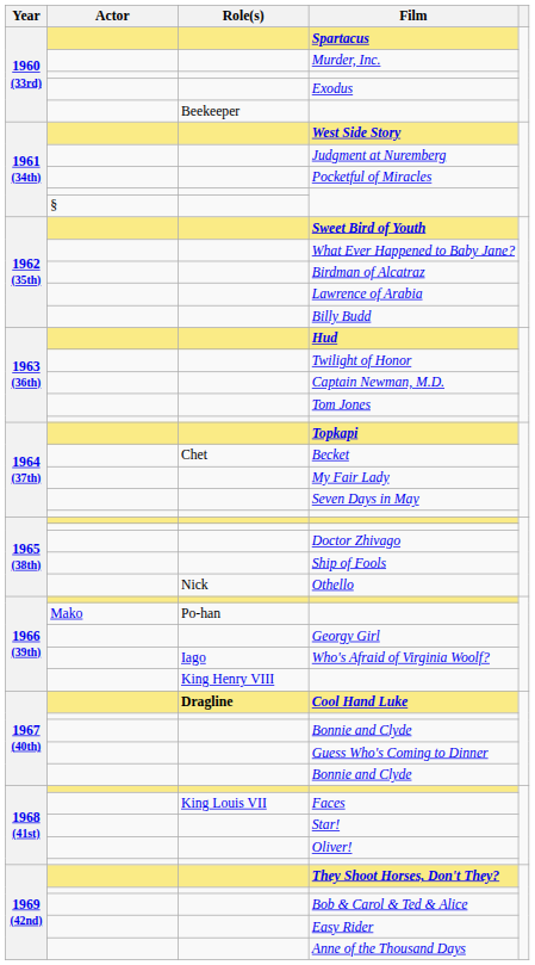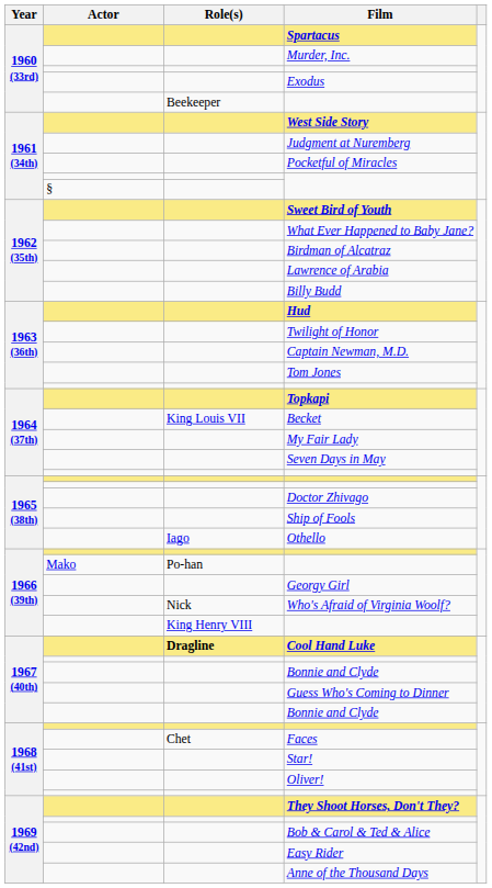 <table class="wikitable sortable" style="text-align:left;">
 <tr>
 <th scope="col" style="width:8%;">Year</th>
 <th scope="col" style="width:25%;">Actor</th>
 <th scope="col" style="width:25%;">Role(s)</th>
 <th scope="col" style="width:40%;">Film</th>
 <th scope="col" style="width:2%;" class="unsortable"></th>
 </tr>
 <tr>
 <th scope="row" rowspan=5 style="text-align:center"><a href='#'>1960</a> <br><small><a href='#'>(33rd)</a> </small></th>
 <td style="background:#FAEB86"><strong> </strong></td>
 <td style="background:#FAEB86"><strong></strong></td>
 <td style="background:#FAEB86"><strong><em><a href='#'>Spartacus</a></em></strong></td>
 <td rowspan=5></td>
 </tr>
 <tr>
 <td></td>
 <td></td>
 <td><em><a href='#'>Murder, Inc.</a></em></td>
 </tr>
 <tr>
 <td></td>
 <td></td>
 <td><em></em></td>
 </tr>
 <tr>
 <td></td>
 <td></td>
 <td><em><a href='#'>Exodus</a></em></td>
 </tr>
 <tr>
 <td></td>
 <td>Beekeeper</td>
 <td><em></em></td>
 </tr>
 <tr>
 <th scope="row" rowspan=5 style="text-align:center"><a href='#'>1961</a> <br><small><a href='#'>(34th)</a> </small></th>
 <td style="background:#FAEB86"><strong> </strong></td>
 <td style="background:#FAEB86"><strong></strong></td>
 <td style="background:#FAEB86"><strong><em><a href='#'>West Side Story</a></em></strong></td>
 <td rowspan=5></td>
 </tr>
 <tr>
 <td></td>
 <td></td>
 <td><em><a href='#'>Judgment at Nuremberg</a></em></td>
 </tr>
 <tr>
 <td></td>
 <td></td>
 <td><em><a href='#'>Pocketful of Miracles</a></em></td>
 </tr>
 <tr>
 <td></td>
 <td></td>
 <td rowspan="2"><em></em></td>
 </tr>
 <tr>
 <td> §</td>
 <td></td>
 </tr>
 <tr>
 <th scope="row" rowspan=5 style="text-align:center"><a href='#'>1962</a> <br><small><a href='#'>(35th)</a> </small></th>
 <td style="background:#FAEB86"><strong> </strong></td>
 <td style="background:#FAEB86"><strong></strong></td>
 <td style="background:#FAEB86"><strong><em><a href='#'>Sweet Bird of Youth</a></em></strong></td>
 <td rowspan=5></td>
 </tr>
 <tr>
 <td></td>
 <td></td>
 <td><em><a href='#'>What Ever Happened to Baby Jane?</a></em></td>
 </tr>
 <tr>
 <td></td>
 <td></td>
 <td><em><a href='#'>Birdman of Alcatraz</a></em></td>
 </tr>
 <tr>
 <td></td>
 <td></td>
 <td><em><a href='#'>Lawrence of Arabia</a></em></td>
 </tr>
 <tr>
 <td></td>
 <td></td>
 <td><em><a href='#'>Billy Budd</a></em></td>
 </tr>
 <tr>
 <th scope="row" rowspan=5 style="text-align:center"><a href='#'>1963</a> <br><small><a href='#'>(36th)</a> </small></th>
 <td style="background:#FAEB86"><strong> </strong></td>
 <td style="background:#FAEB86"><strong></strong></td>
 <td style="background:#FAEB86"><strong><em><a href='#'>Hud</a></em></strong></td>
 <td rowspan=5></td>
 </tr>
 <tr>
 <td></td>
 <td></td>
 <td><em><a href='#'>Twilight of Honor</a></em></td>
 </tr>
 <tr>
 <td></td>
 <td></td>
 <td><em><a href='#'>Captain Newman, M.D.</a></em></td>
 </tr>
 <tr>
 <td></td>
 <td></td>
 <td><em><a href='#'>Tom Jones</a></em></td>
 </tr>
 <tr>
 <td></td>
 <td></td>
 <td><em></em></td>
 </tr>
 <tr>
 <th scope="row" rowspan=5 style="text-align:center"><a href='#'>1964</a> <br><small><a href='#'>(37th)</a> </small></th>
 <td style="background:#FAEB86"><strong> </strong></td>
 <td style="background:#FAEB86"><strong></strong></td>
 <td style="background:#FAEB86"><strong><em><a href='#'>Topkapi</a></em></strong></td>
 <td rowspan=5></td>
 </tr>
 <tr>
 <td></td>
-<td>Chet</td>
+<td><a href='#'>King Louis VII</a></td>
 <td><em><a href='#'>Becket</a></em></td>
 </tr>
 <tr>
 <td></td>
 <td></td>
 <td><em><a href='#'>My Fair Lady</a></em></td>
 </tr>
 <tr>
 <td></td>
 <td></td>
 <td><em><a href='#'>Seven Days in May</a></em></td>
 </tr>
 <tr>
 <td></td>
 <td></td>
 <td><em></em></td>
 </tr>
 <tr>
 <th scope="row" rowspan=5 style="text-align:center"><a href='#'>1965</a> <br><small><a href='#'>(38th)</a> </small></th>
 <td style="background:#FAEB86"><strong> </strong></td>
 <td style="background:#FAEB86"><strong></strong></td>
 <td style="background:#FAEB86"><strong><em></em></strong></td>
 <td rowspan=5></td>
 </tr>
 <tr>
 <td></td>
 <td></td>
 <td><em></em></td>
 </tr>
 <tr>
 <td></td>
 <td></td>
 <td><em><a href='#'>Doctor Zhivago</a></em></td>
 </tr>
 <tr>
 <td></td>
 <td></td>
 <td><em><a href='#'>Ship of Fools</a></em></td>
 </tr>
 <tr>
 <td></td>
-<td>Nick</td>
+<td><a href='#'>Iago</a></td>
 <td><em><a href='#'>Othello</a></em></td>
 </tr>
 <tr>
 <th scope="row" rowspan=5 style="text-align:center"><a href='#'>1966</a> <br><small><a href='#'>(39th)</a> </small></th>
 <td style="background:#FAEB86"><strong> </strong></td>
 <td style="background:#FAEB86"><strong></strong></td>
 <td style="background:#FAEB86"><strong><em></em></strong></td>
 <td rowspan=5></td>
 </tr>
 <tr>
 <td><a href='#'>Mako</a></td>
 <td>Po-han</td>
 <td><em></em></td>
 </tr>
 <tr>
 <td></td>
 <td></td>
 <td><em><a href='#'>Georgy Girl</a></em></td>
 </tr>
 <tr>
 <td></td>
-<td><a href='#'>Iago</a></td>
+<td>Nick</td>
 <td><em><a href='#'>Who's Afraid of Virginia Woolf?</a></em></td>
 </tr>
 <tr>
 <td></td>
 <td><a href='#'>King Henry VIII</a></td>
 <td><em></em></td>
 </tr>
 <tr>
 <th scope="row" rowspan=5 style="text-align:center"><a href='#'>1967</a> <br><small><a href='#'>(40th)</a> </small></th>
 <td style="background:#FAEB86"><strong> </strong></td>
 <td style="background:#FAEB86"><strong>Dragline</strong></td>
 <td style="background:#FAEB86"><strong><em><a href='#'>Cool Hand Luke</a></em></strong></td>
 <td rowspan=5></td>
 </tr>
 <tr>
 <td></td>
 <td></td>
 <td><em></em></td>
 </tr>
 <tr>
 <td></td>
 <td></td>
 <td><em><a href='#'>Bonnie and Clyde</a></em></td>
 </tr>
 <tr>
 <td></td>
 <td></td>
 <td><em><a href='#'>Guess Who's Coming to Dinner</a></em></td>
 </tr>
 <tr>
 <td></td>
 <td></td>
 <td><em><a href='#'>Bonnie and Clyde</a></em></td>
 </tr>
 <tr>
 <th scope="row" rowspan=5 style="text-align:center"><a href='#'>1968</a> <br><small><a href='#'>(41st)</a> </small></th>
 <td style="background:#FAEB86"><strong> </strong></td>
 <td style="background:#FAEB86"><strong></strong></td>
 <td style="background:#FAEB86"><strong><em></em></strong></td>
 <td rowspan=5></td>
 </tr>
 <tr>
 <td></td>
-<td><a href='#'>King Louis VII</a></td>
+<td>Chet</td>
 <td><em><a href='#'>Faces</a></em></td>
 </tr>
 <tr>
 <td></td>
 <td></td>
 <td><em><a href='#'>Star!</a></em></td>
 </tr>
 <tr>
 <td></td>
 <td></td>
 <td><em><a href='#'>Oliver!</a></em></td>
 </tr>
 <tr>
 <td></td>
 <td></td>
 <td><em></em></td>
 </tr>
 <tr>
 <th scope="row" rowspan=5 style="text-align:center"><a href='#'>1969</a> <br><small><a href='#'>(42nd)</a> </small></th>
 <td style="background:#FAEB86"><strong> </strong></td>
 <td style="background:#FAEB86"><strong></strong></td>
 <td style="background:#FAEB86"><strong><em><a href='#'>They Shoot Horses, Don't They?</a></em></strong></td>
 <td rowspan=5></td>
 </tr>
 <tr>
 <td></td>
 <td></td>
 <td><em></em></td>
 </tr>
 <tr>
 <td></td>
 <td></td>
 <td><em><a href='#'>Bob & Carol & Ted & Alice</a></em></td>
 </tr>
 <tr>
 <td></td>
 <td></td>
 <td><em><a href='#'>Easy Rider</a></em></td>
 </tr>
 <tr>
 <td></td>
 <td></td>
 <td><em><a href='#'>Anne of the Thousand Days</a></em></td>
 </tr>
 </table>
